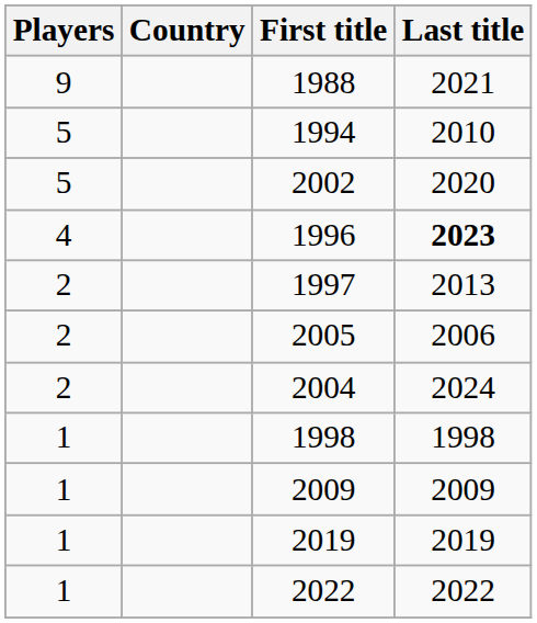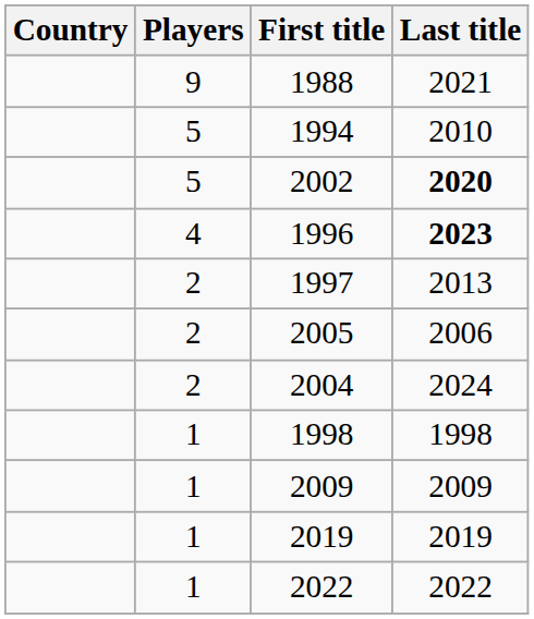 <table class="wikitable sortable"  style="text-align: center;">
 <tr>
+<th>Country</th>
 <th>Players</th>
-<th>Country</th>
 <th>First title</th>
 <th>Last title</th>
 </tr>
 <tr>
+<td align="left"></td>
 <td>9</td>
-<td align="left"></td>
 <td>1988</td>
 <td>2021</td>
 </tr>
 <tr>
+<td align="left"></td>
 <td>5</td>
-<td align="left"></td>
 <td>1994</td>
 <td>2010</td>
 </tr>
 <tr>
+<td align="left"></td>
 <td>5</td>
-<td align="left"></td>
 <td>2002</td>
-<td>2020</td>
+<td><strong>2020</strong></td>
 </tr>
 <tr>
+<td align="left"></td>
 <td>4</td>
-<td align="left"></td>
 <td>1996</td>
 <td><strong>2023</strong></td>
 </tr>
 <tr>
+<td align="left"></td>
 <td>2</td>
-<td align="left"></td>
 <td>1997</td>
 <td>2013</td>
 </tr>
 <tr>
+<td align="left"></td>
 <td>2</td>
-<td align="left"></td>
 <td>2005</td>
 <td>2006</td>
 </tr>
 <tr>
+<td align="left"></td>
 <td>2</td>
-<td align="left"></td>
 <td>2004</td>
 <td>2024</td>
 </tr>
 <tr>
+<td align="left"></td>
 <td>1</td>
-<td align="left"></td>
 <td>1998</td>
 <td>1998</td>
 </tr>
 <tr>
+<td align="left"></td>
 <td>1</td>
-<td align="left"></td>
 <td>2009</td>
 <td>2009</td>
 </tr>
 <tr>
+<td align="left"></td>
 <td>1</td>
-<td align="left"></td>
 <td>2019</td>
 <td>2019</td>
 </tr>
 <tr>
+<td align="left"></td>
 <td>1</td>
-<td align="left"></td>
 <td>2022</td>
 <td>2022</td>
 </tr>
 </table>
